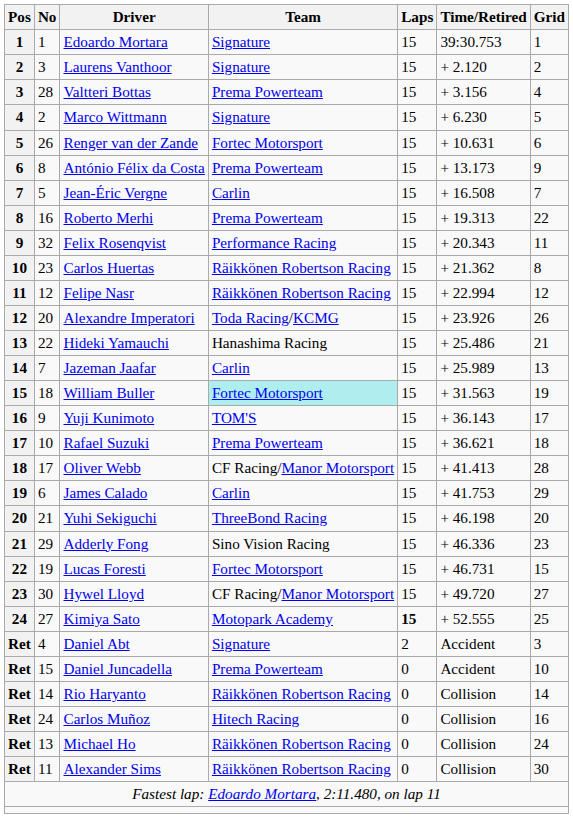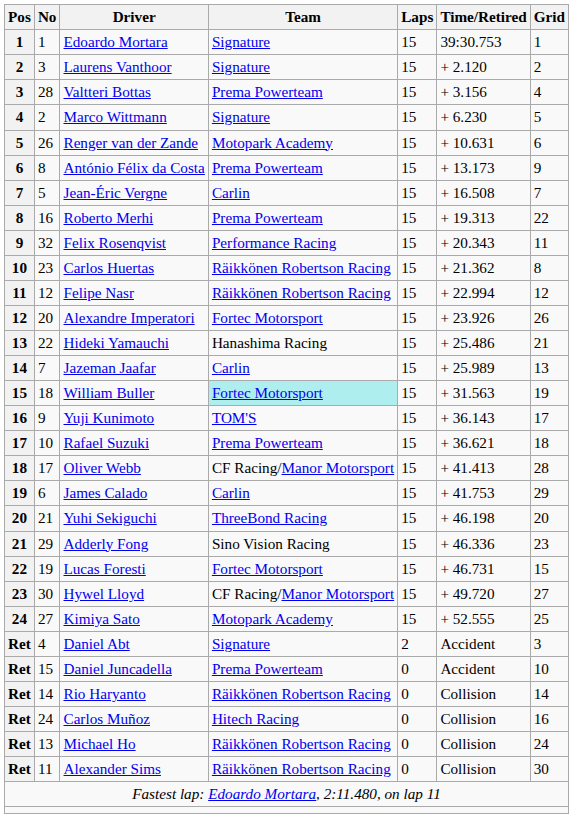 <table class="wikitable" style="font-size: 95%;">
 <tr>
 <th>Pos</th>
 <th>No</th>
 <th>Driver</th>
 <th>Team</th>
 <th>Laps</th>
 <th>Time/Retired</th>
 <th>Grid</th>
 </tr>
 <tr>
 <th>1</th>
 <td>1</td>
 <td> <a href='#'>Edoardo Mortara</a></td>
 <td><a href='#'>Signature</a></td>
 <td>15</td>
 <td>39:30.753</td>
 <td>1</td>
 </tr>
 <tr>
 <th>2</th>
 <td>3</td>
 <td> <a href='#'>Laurens Vanthoor</a></td>
 <td><a href='#'>Signature</a></td>
 <td>15</td>
 <td>+ 2.120</td>
 <td>2</td>
 </tr>
 <tr>
 <th>3</th>
 <td>28</td>
 <td> <a href='#'>Valtteri Bottas</a></td>
 <td><a href='#'>Prema Powerteam</a></td>
 <td>15</td>
 <td>+ 3.156</td>
 <td>4</td>
 </tr>
 <tr>
 <th>4</th>
 <td>2</td>
 <td> <a href='#'>Marco Wittmann</a></td>
 <td><a href='#'>Signature</a></td>
 <td>15</td>
 <td>+ 6.230</td>
 <td>5</td>
 </tr>
 <tr>
 <th>5</th>
 <td>26</td>
 <td> <a href='#'>Renger van der Zande</a></td>
-<td><a href='#'>Fortec Motorsport</a></td>
+<td><a href='#'>Motopark Academy</a></td>
 <td>15</td>
 <td>+ 10.631</td>
 <td>6</td>
 </tr>
 <tr>
 <th>6</th>
 <td>8</td>
 <td> <a href='#'>António Félix da Costa</a></td>
 <td><a href='#'>Prema Powerteam</a></td>
 <td>15</td>
 <td>+ 13.173</td>
 <td>9</td>
 </tr>
 <tr>
 <th>7</th>
 <td>5</td>
 <td> <a href='#'>Jean-Éric Vergne</a></td>
 <td><a href='#'>Carlin</a></td>
 <td>15</td>
 <td>+ 16.508</td>
 <td>7</td>
 </tr>
 <tr>
 <th>8</th>
 <td>16</td>
 <td> <a href='#'>Roberto Merhi</a></td>
 <td><a href='#'>Prema Powerteam</a></td>
 <td>15</td>
 <td>+ 19.313</td>
 <td>22</td>
 </tr>
 <tr>
 <th>9</th>
 <td>32</td>
 <td> <a href='#'>Felix Rosenqvist</a></td>
 <td><a href='#'>Performance Racing</a></td>
 <td>15</td>
 <td>+ 20.343</td>
 <td>11</td>
 </tr>
 <tr>
 <th>10</th>
 <td>23</td>
 <td> <a href='#'>Carlos Huertas</a></td>
 <td><a href='#'>Räikkönen Robertson Racing</a></td>
 <td>15</td>
 <td>+ 21.362</td>
 <td>8</td>
 </tr>
 <tr>
 <th>11</th>
 <td>12</td>
 <td> <a href='#'>Felipe Nasr</a></td>
 <td><a href='#'>Räikkönen Robertson Racing</a></td>
 <td>15</td>
 <td>+ 22.994</td>
 <td>12</td>
 </tr>
 <tr>
 <th>12</th>
 <td>20</td>
 <td> <a href='#'>Alexandre Imperatori</a></td>
-<td><a href='#'>Toda Racing</a>/<a href='#'>KCMG</a></td>
+<td><a href='#'>Fortec Motorsport</a></td>
 <td>15</td>
 <td>+ 23.926</td>
 <td>26</td>
 </tr>
 <tr>
 <th>13</th>
 <td>22</td>
 <td> <a href='#'>Hideki Yamauchi</a></td>
 <td>Hanashima Racing</td>
 <td>15</td>
 <td>+ 25.486</td>
 <td>21</td>
 </tr>
 <tr>
 <th>14</th>
 <td>7</td>
 <td> <a href='#'>Jazeman Jaafar</a></td>
 <td><a href='#'>Carlin</a></td>
 <td>15</td>
 <td>+ 25.989</td>
 <td>13</td>
 </tr>
 <tr>
 <th>15</th>
 <td>18</td>
 <td> <a href='#'>William Buller</a></td>
 <td style="background: paleturquoise;"><a href='#'>Fortec Motorsport</a></td>
 <td>15</td>
 <td>+ 31.563</td>
 <td>19</td>
 </tr>
 <tr>
 <th>16</th>
 <td>9</td>
 <td> <a href='#'>Yuji Kunimoto</a></td>
 <td><a href='#'>TOM'S</a></td>
 <td>15</td>
 <td>+ 36.143</td>
 <td>17</td>
 </tr>
 <tr>
 <th>17</th>
 <td>10</td>
 <td> <a href='#'>Rafael Suzuki</a></td>
 <td><a href='#'>Prema Powerteam</a></td>
 <td>15</td>
 <td>+ 36.621</td>
 <td>18</td>
 </tr>
 <tr>
 <th>18</th>
 <td>17</td>
 <td> <a href='#'>Oliver Webb</a></td>
 <td>CF Racing/<a href='#'>Manor Motorsport</a></td>
 <td>15</td>
 <td>+ 41.413</td>
 <td>28</td>
 </tr>
 <tr>
 <th>19</th>
 <td>6</td>
 <td> <a href='#'>James Calado</a></td>
 <td><a href='#'>Carlin</a></td>
 <td>15</td>
 <td>+ 41.753</td>
 <td>29</td>
 </tr>
 <tr>
 <th>20</th>
 <td>21</td>
 <td> <a href='#'>Yuhi Sekiguchi</a></td>
 <td><a href='#'>ThreeBond Racing</a></td>
 <td>15</td>
 <td>+ 46.198</td>
 <td>20</td>
 </tr>
 <tr>
 <th>21</th>
 <td>29</td>
 <td> <a href='#'>Adderly Fong</a></td>
 <td>Sino Vision Racing</td>
 <td>15</td>
 <td>+ 46.336</td>
 <td>23</td>
 </tr>
 <tr>
 <th>22</th>
 <td>19</td>
 <td> <a href='#'>Lucas Foresti</a></td>
 <td><a href='#'>Fortec Motorsport</a></td>
 <td>15</td>
 <td>+ 46.731</td>
 <td>15</td>
 </tr>
 <tr>
 <th>23</th>
 <td>30</td>
 <td> <a href='#'>Hywel Lloyd</a></td>
 <td>CF Racing/<a href='#'>Manor Motorsport</a></td>
 <td>15</td>
 <td>+ 49.720</td>
 <td>27</td>
 </tr>
 <tr>
 <th>24</th>
 <td>27</td>
 <td> <a href='#'>Kimiya Sato</a></td>
 <td><a href='#'>Motopark Academy</a></td>
-<td><strong>15</strong></td>
+<td>15</td>
 <td>+ 52.555</td>
 <td>25</td>
 </tr>
 <tr>
 <th>Ret</th>
 <td>4</td>
 <td> <a href='#'>Daniel Abt</a></td>
 <td><a href='#'>Signature</a></td>
 <td>2</td>
 <td>Accident</td>
 <td>3</td>
 </tr>
 <tr>
 <th>Ret</th>
 <td>15</td>
 <td> <a href='#'>Daniel Juncadella</a></td>
 <td><a href='#'>Prema Powerteam</a></td>
 <td>0</td>
 <td>Accident</td>
 <td>10</td>
 </tr>
 <tr>
 <th>Ret</th>
 <td>14</td>
 <td> <a href='#'>Rio Haryanto</a></td>
 <td><a href='#'>Räikkönen Robertson Racing</a></td>
 <td>0</td>
 <td>Collision</td>
 <td>14</td>
 </tr>
 <tr>
 <th>Ret</th>
 <td>24</td>
 <td> <a href='#'>Carlos Muñoz</a></td>
 <td><a href='#'>Hitech Racing</a></td>
 <td>0</td>
 <td>Collision</td>
 <td>16</td>
 </tr>
 <tr>
 <th>Ret</th>
 <td>13</td>
 <td> <a href='#'>Michael Ho</a></td>
 <td><a href='#'>Räikkönen Robertson Racing</a></td>
 <td>0</td>
 <td>Collision</td>
 <td>24</td>
 </tr>
 <tr>
 <th>Ret</th>
 <td>11</td>
 <td> <a href='#'>Alexander Sims</a></td>
 <td><a href='#'>Räikkönen Robertson Racing</a></td>
 <td>0</td>
 <td>Collision</td>
 <td>30</td>
 </tr>
 <tr>
 <td colspan=7 align=center><em>Fastest lap: <a href='#'>Edoardo Mortara</a>, 2:11.480,  on lap 11</em></td>
 </tr>
 <tr>
 <td colspan=7></td>
 </tr>
 </table>
